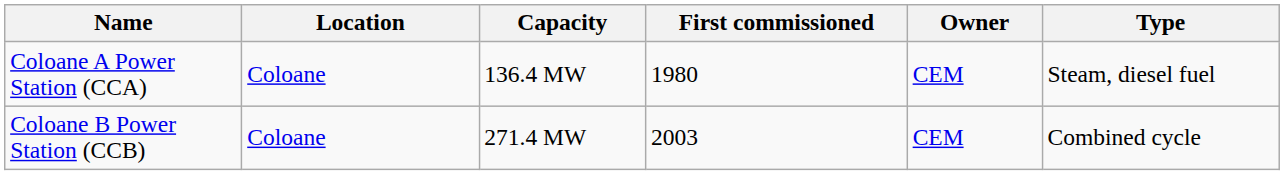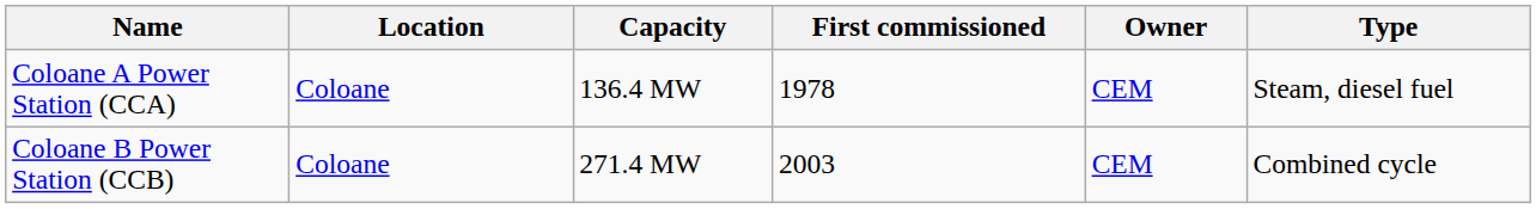 <table class="wikitable sortable">
 <tr>
 <th style="width:10%;">Name</th>
 <th style="width:10%;">Location</th>
 <th style="width:6%;">Capacity</th>
 <th style="width:10%;">First commissioned</th>
 <th style="width:5%;">Owner</th>
 <th style="width:10%;">Type</th>
 </tr>
 <tr>
 <td><a href='#'>Coloane A Power Station</a> (CCA)</td>
 <td><a href='#'>Coloane</a></td>
 <td>136.4 MW</td>
-<td>1980</td>
+<td>1978</td>
 <td><a href='#'>CEM</a></td>
 <td>Steam, diesel fuel</td>
 </tr>
 <tr>
 <td><a href='#'>Coloane B Power Station</a> (CCB)</td>
 <td><a href='#'>Coloane</a></td>
 <td>271.4 MW</td>
 <td>2003</td>
 <td><a href='#'>CEM</a></td>
 <td>Combined cycle</td>
 </tr>
 </table>
